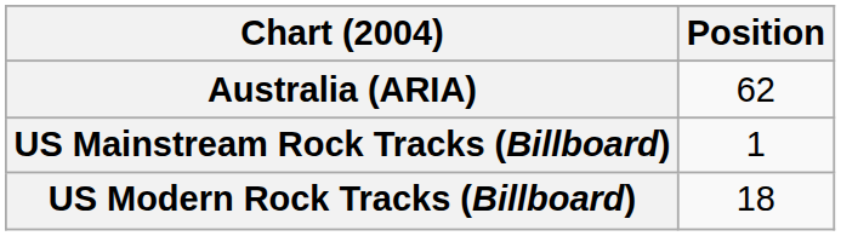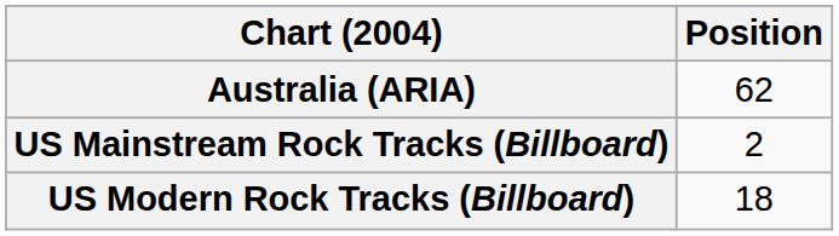 <table class="wikitable sortable plainrowheaders" style="text-align:center">
 <tr>
 <th>Chart (2004)</th>
 <th>Position</th>
 </tr>
 <tr>
 <th scope="row">Australia (ARIA)</th>
 <td>62</td>
 </tr>
 <tr>
 <th scope="row">US Mainstream Rock Tracks (<em>Billboard</em>)</th>
-<td>1</td>
+<td>2</td>
 </tr>
 <tr>
 <th scope="row">US Modern Rock Tracks (<em>Billboard</em>)</th>
 <td>18</td>
 </tr>
 </table>
